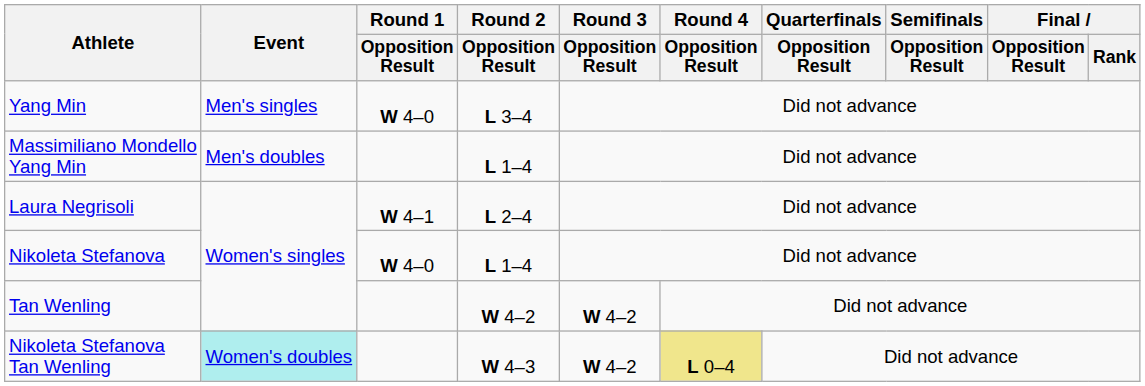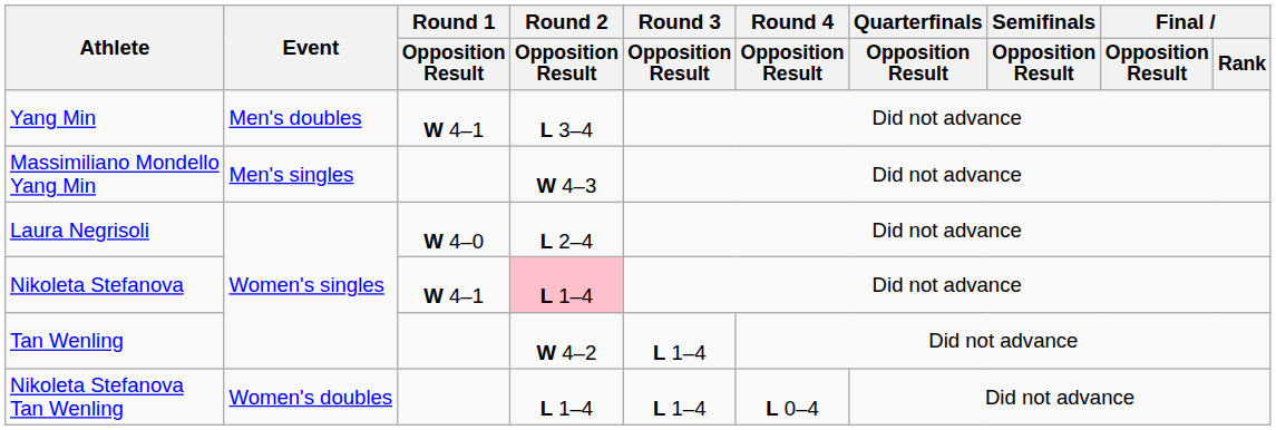 <table class="wikitable" style="font-size:90%">
 <tr>
 <th rowspan="2">Athlete</th>
 <th rowspan="2">Event</th>
 <th>Round 1</th>
 <th>Round 2</th>
 <th>Round 3</th>
 <th>Round 4</th>
 <th>Quarterfinals</th>
 <th>Semifinals</th>
 <th colspan=2>Final / </th>
 </tr>
 <tr style="font-size:95%">
 <th>Opposition<br>Result</th>
 <th>Opposition<br>Result</th>
 <th>Opposition<br>Result</th>
 <th>Opposition<br>Result</th>
 <th>Opposition<br>Result</th>
 <th>Opposition<br>Result</th>
 <th>Opposition<br>Result</th>
 <th>Rank</th>
 </tr>
 <tr align=center>
 <td align=left><a href='#'>Yang Min</a></td>
-<td align=left><a href='#'>Men's singles</a></td>
-<td><br><strong>W</strong> 4–0</td>
+<td align=left><a href='#'>Men's doubles</a></td>
+<td><br><strong>W</strong> 4–1</td>
 <td><br><strong>L</strong> 3–4</td>
 <td colspan=6>Did not advance</td>
 </tr>
 <tr align=center>
 <td align=left><a href='#'>Massimiliano Mondello</a><br><a href='#'>Yang Min</a></td>
-<td align=left><a href='#'>Men's doubles</a></td>
+<td align=left><a href='#'>Men's singles</a></td>
 <td></td>
-<td><br><strong>L</strong> 1–4</td>
+<td><br><strong>W</strong> 4–3</td>
 <td colspan=6>Did not advance</td>
 </tr>
 <tr align=center>
 <td align=left><a href='#'>Laura Negrisoli</a></td>
 <td align=left rowspan=3><a href='#'>Women's singles</a></td>
-<td><br><strong>W</strong> 4–1</td>
+<td><br><strong>W</strong> 4–0</td>
 <td><br><strong>L</strong> 2–4</td>
 <td colspan=6>Did not advance</td>
 </tr>
 <tr align=center>
 <td align=left><a href='#'>Nikoleta Stefanova</a></td>
-<td><br><strong>W</strong> 4–0</td>
-<td><br><strong>L</strong> 1–4</td>
+<td><br><strong>W</strong> 4–1</td>
+<td style="background: pink;"><br><strong>L</strong> 1–4</td>
 <td colspan=6>Did not advance</td>
 </tr>
 <tr align=center>
 <td align=left><a href='#'>Tan Wenling</a></td>
 <td></td>
 <td><br><strong>W</strong> 4–2</td>
-<td><br><strong>W</strong> 4–2</td>
+<td><br><strong>L</strong> 1–4</td>
 <td colspan=5>Did not advance</td>
 </tr>
 <tr align=center>
 <td align=left><a href='#'>Nikoleta Stefanova</a><br><a href='#'>Tan Wenling</a></td>
-<td align=left style="background: paleturquoise;"><a href='#'>Women's doubles</a></td>
+<td align=left><a href='#'>Women's doubles</a></td>
 <td></td>
-<td><br><strong>W</strong> 4–3</td>
-<td><br><strong>W</strong> 4–2</td>
-<td style="background: khaki;"><br><strong>L</strong> 0–4</td>
+<td><br><strong>L</strong> 1–4</td>
+<td><br><strong>L</strong> 1–4</td>
+<td><br><strong>L</strong> 0–4</td>
 <td colspan=4>Did not advance</td>
 </tr>
 </table>
